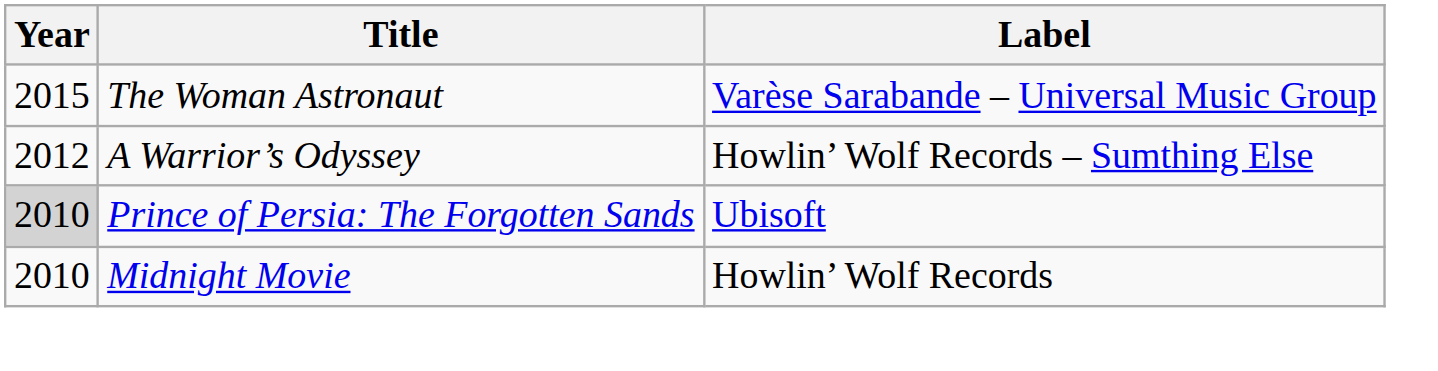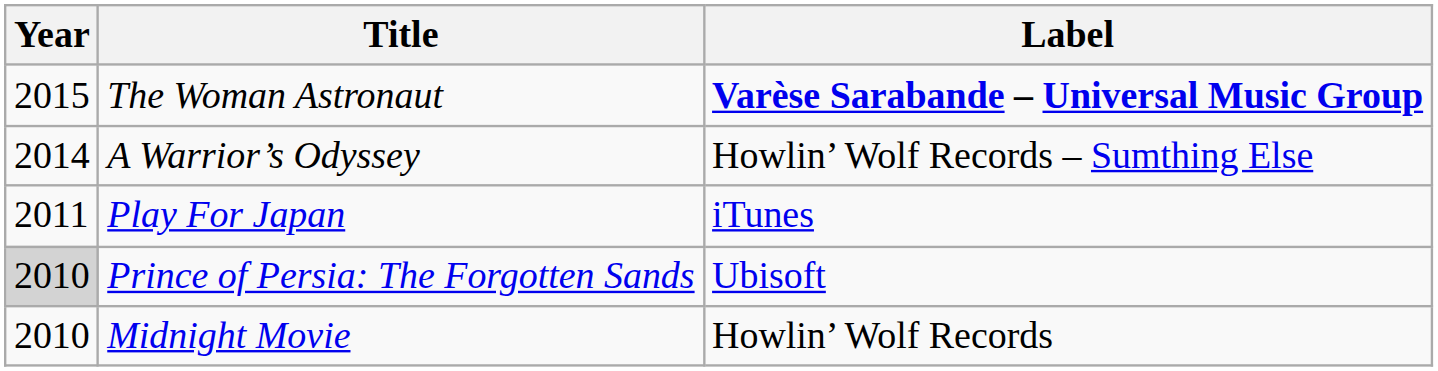 <table class="wikitable">
 <tr>
 <th>Year</th>
 <th>Title</th>
 <th>Label</th>
 </tr>
 <tr>
 <td>2015</td>
 <td><em>The Woman Astronaut</em></td>
-<td><a href='#'>Varèse Sarabande</a> – <a href='#'>Universal Music Group</a></td>
+<td><strong><a href='#'>Varèse Sarabande</a> – <a href='#'>Universal Music Group</a></strong></td>
 </tr>
 <tr>
-<td>2012</td>
+<td>2014</td>
 <td><em>A Warrior’s Odyssey</em></td>
 <td>Howlin’ Wolf Records – <a href='#'>Sumthing Else</a></td>
+</tr>
+<tr>
+<td>2011</td>
+<td><a href='#'><em>Play For Japan</em></a></td>
+<td><a href='#'>iTunes</a></td>
 </tr>
 <tr>
 <td style="background: lightgrey;">2010</td>
 <td><em><a href='#'>Prince of Persia: The Forgotten Sands</a></em></td>
 <td><a href='#'>Ubisoft</a></td>
 </tr>
 <tr>
 <td>2010</td>
 <td><a href='#'><em>Midnight Movie</em></a></td>
 <td>Howlin’ Wolf Records</td>
 </tr>
 </table>
